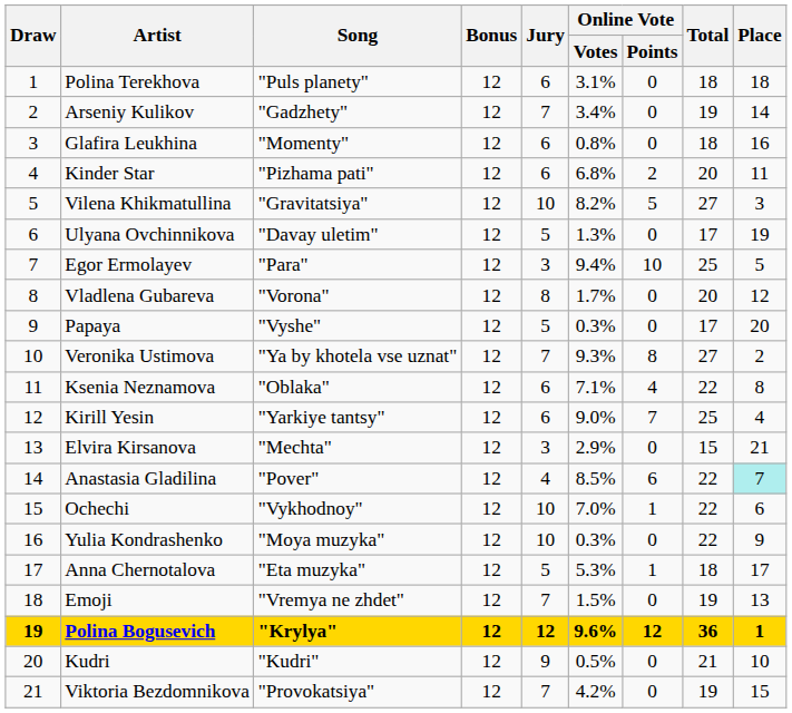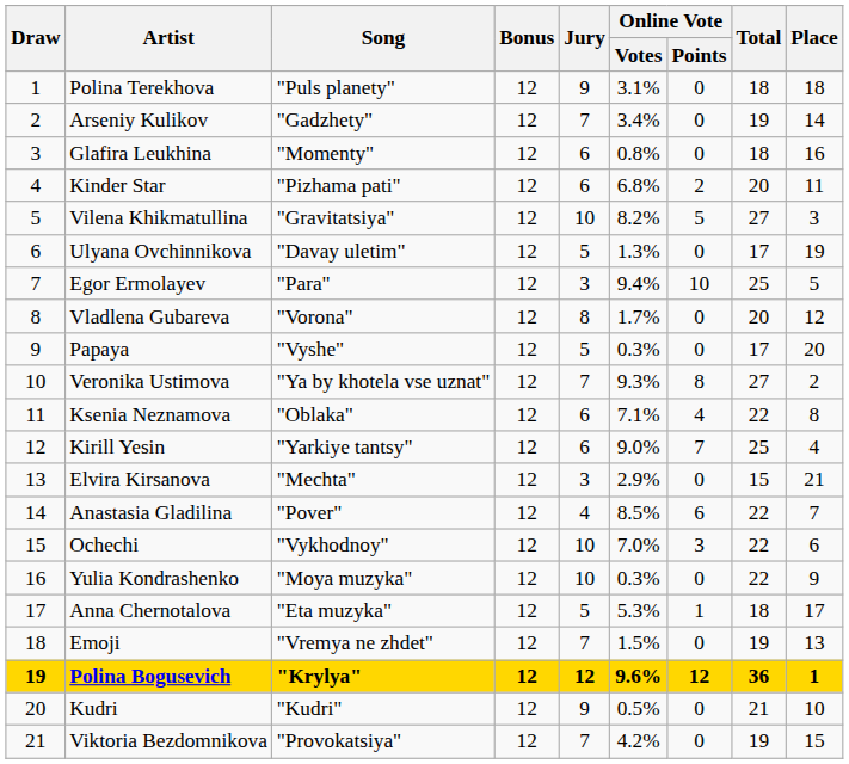 <table class="sortable wikitable" style="margin: 1em auto 1em auto; text-align:center">
 <tr bgcolor="#CCCCCC">
 <th rowspan="2">Draw</th>
 <th rowspan="2">Artist</th>
 <th rowspan="2">Song</th>
 <th rowspan="2">Bonus</th>
 <th rowspan="2">Jury</th>
 <th colspan="2">Online Vote</th>
 <th rowspan="2">Total</th>
 <th rowspan="2">Place</th>
 </tr>
 <tr>
 <th>Votes</th>
 <th>Points</th>
 </tr>
 <tr>
 <td>1</td>
 <td align="left">Polina Terekhova</td>
 <td align="left">"Puls planety" </td>
 <td>12</td>
-<td>6</td>
+<td>9</td>
 <td>3.1%</td>
 <td>0</td>
 <td>18</td>
 <td>18</td>
 </tr>
 <tr>
 <td>2</td>
 <td align="left">Arseniy Kulikov</td>
 <td align="left">"Gadzhety" </td>
 <td>12</td>
 <td>7</td>
 <td>3.4%</td>
 <td>0</td>
 <td>19</td>
 <td>14</td>
 </tr>
 <tr>
 <td>3</td>
 <td align="left">Glafira Leukhina</td>
 <td align="left">"Momenty" </td>
 <td>12</td>
 <td>6</td>
 <td>0.8%</td>
 <td>0</td>
 <td>18</td>
 <td>16</td>
 </tr>
 <tr>
 <td>4</td>
 <td align="left">Kinder Star</td>
 <td align="left">"Pizhama pati" </td>
 <td>12</td>
 <td>6</td>
 <td>6.8%</td>
 <td>2</td>
 <td>20</td>
 <td>11</td>
 </tr>
 <tr>
 <td>5</td>
 <td align="left">Vilena Khikmatullina</td>
 <td align="left">"Gravitatsiya" </td>
 <td>12</td>
 <td>10</td>
 <td>8.2%</td>
 <td>5</td>
 <td>27</td>
 <td>3</td>
 </tr>
 <tr>
 <td>6</td>
 <td align="left">Ulyana Ovchinnikova</td>
 <td align="left">"Davay uletim" </td>
 <td>12</td>
 <td>5</td>
 <td>1.3%</td>
 <td>0</td>
 <td>17</td>
 <td>19</td>
 </tr>
 <tr>
 <td>7</td>
 <td align="left">Egor Ermolayev</td>
 <td align="left">"Para" </td>
 <td>12</td>
 <td>3</td>
 <td>9.4%</td>
 <td>10</td>
 <td>25</td>
 <td>5</td>
 </tr>
 <tr>
 <td>8</td>
 <td align="left">Vladlena Gubareva</td>
 <td align="left">"Vorona" </td>
 <td>12</td>
 <td>8</td>
 <td>1.7%</td>
 <td>0</td>
 <td>20</td>
 <td>12</td>
 </tr>
 <tr>
 <td>9</td>
 <td align="left">Papaya</td>
 <td align="left">"Vyshe" </td>
 <td>12</td>
 <td>5</td>
 <td>0.3%</td>
 <td>0</td>
 <td>17</td>
 <td>20</td>
 </tr>
 <tr>
 <td>10</td>
 <td align="left">Veronika Ustimova</td>
 <td align="left">"Ya by khotela vse uznat" </td>
 <td>12</td>
 <td>7</td>
 <td>9.3%</td>
 <td>8</td>
 <td>27</td>
 <td>2</td>
 </tr>
 <tr>
 <td>11</td>
 <td align="left">Ksenia Neznamova</td>
 <td align="left">"Oblaka" </td>
 <td>12</td>
 <td>6</td>
 <td>7.1%</td>
 <td>4</td>
 <td>22</td>
 <td>8</td>
 </tr>
 <tr>
 <td>12</td>
 <td align="left">Kirill Yesin</td>
 <td align="left">"Yarkiye tantsy" </td>
 <td>12</td>
 <td>6</td>
 <td>9.0%</td>
 <td>7</td>
 <td>25</td>
 <td>4</td>
 </tr>
 <tr>
 <td>13</td>
 <td align="left">Elvira Kirsanova</td>
 <td align="left">"Mechta" </td>
 <td>12</td>
 <td>3</td>
 <td>2.9%</td>
 <td>0</td>
 <td>15</td>
 <td>21</td>
 </tr>
 <tr>
 <td>14</td>
 <td align="left">Anastasia Gladilina</td>
 <td align="left">"Pover" </td>
 <td>12</td>
 <td>4</td>
 <td>8.5%</td>
 <td>6</td>
 <td>22</td>
-<td style="background: paleturquoise;">7</td>
+<td>7</td>
 </tr>
 <tr>
 <td>15</td>
 <td align="left">Ochechi</td>
 <td align="left">"Vykhodnoy" </td>
 <td>12</td>
 <td>10</td>
 <td>7.0%</td>
-<td>1</td>
+<td>3</td>
 <td>22</td>
 <td>6</td>
 </tr>
 <tr>
 <td>16</td>
 <td align="left">Yulia Kondrashenko</td>
 <td align="left">"Moya muzyka" </td>
 <td>12</td>
 <td>10</td>
 <td>0.3%</td>
 <td>0</td>
 <td>22</td>
 <td>9</td>
 </tr>
 <tr>
 <td>17</td>
 <td align="left">Anna Chernotalova</td>
 <td align="left">"Eta muzyka" </td>
 <td>12</td>
 <td>5</td>
 <td>5.3%</td>
 <td>1</td>
 <td>18</td>
 <td>17</td>
 </tr>
 <tr>
 <td>18</td>
 <td align="left">Emoji</td>
 <td align="left">"Vremya ne zhdet" </td>
 <td>12</td>
 <td>7</td>
 <td>1.5%</td>
 <td>0</td>
 <td>19</td>
 <td>13</td>
 </tr>
 <tr style="font-weight:bold; background:gold;">
 <td>19</td>
 <td align="left"><a href='#'>Polina Bogusevich</a></td>
 <td align="left">"Krylya" </td>
 <td>12</td>
 <td>12</td>
 <td>9.6%</td>
 <td>12</td>
 <td>36</td>
 <td>1</td>
 </tr>
 <tr>
 <td>20</td>
 <td align="left">Kudri</td>
 <td align="left">"Kudri" </td>
 <td>12</td>
 <td>9</td>
 <td>0.5%</td>
 <td>0</td>
 <td>21</td>
 <td>10</td>
 </tr>
 <tr>
 <td>21</td>
 <td align="left">Viktoria Bezdomnikova</td>
 <td align="left">"Provokatsiya" </td>
 <td>12</td>
 <td>7</td>
 <td>4.2%</td>
 <td>0</td>
 <td>19</td>
 <td>15</td>
 </tr>
 </table>
